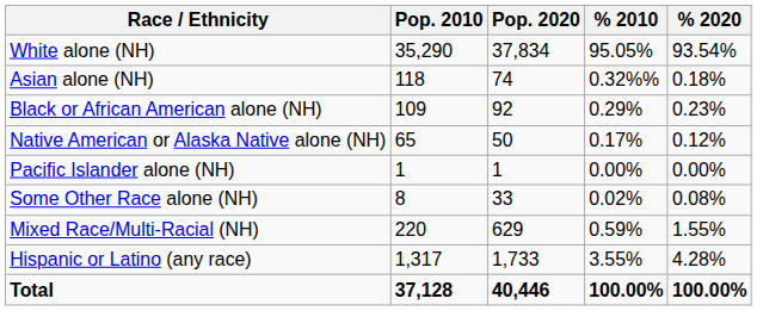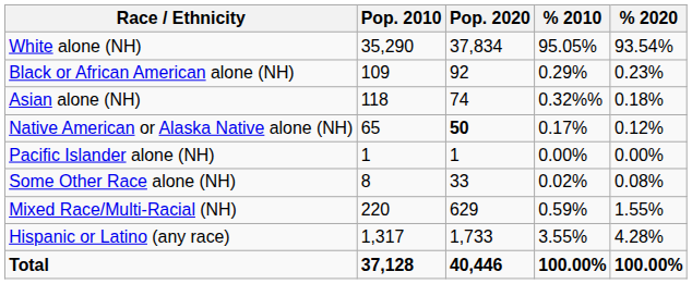 <table class="wikitable">
 <tr>
 <th>Race / Ethnicity</th>
 <th>Pop. 2010</th>
 <th>Pop. 2020</th>
 <th>% 2010</th>
 <th>% 2020</th>
 </tr>
 <tr>
 <td><a href='#'>White</a> alone (NH)</td>
 <td>35,290</td>
 <td>37,834</td>
 <td>95.05%</td>
 <td>93.54%</td>
 </tr>
 <tr>
+<td><a href='#'>Black or African American</a> alone (NH)</td>
+<td>109</td>
+<td>92</td>
+<td>0.29%</td>
+<td>0.23%</td>
+</tr>
+<tr>
 <td><a href='#'>Asian</a> alone (NH)</td>
 <td>118</td>
 <td>74</td>
 <td>0.32%%</td>
 <td>0.18%</td>
 </tr>
 <tr>
-<td><a href='#'>Black or African American</a> alone (NH)</td>
-<td>109</td>
-<td>92</td>
-<td>0.29%</td>
-<td>0.23%</td>
-</tr>
-<tr>
 <td><a href='#'>Native American</a> or <a href='#'>Alaska Native</a> alone (NH)</td>
 <td>65</td>
-<td>50</td>
+<td><strong>50</strong></td>
 <td>0.17%</td>
 <td>0.12%</td>
 </tr>
 <tr>
 <td><a href='#'>Pacific Islander</a> alone (NH)</td>
 <td>1</td>
 <td>1</td>
 <td>0.00%</td>
 <td>0.00%</td>
 </tr>
 <tr>
 <td><a href='#'>Some Other Race</a> alone (NH)</td>
 <td>8</td>
 <td>33</td>
 <td>0.02%</td>
 <td>0.08%</td>
 </tr>
 <tr>
 <td><a href='#'>Mixed Race/Multi-Racial</a> (NH)</td>
 <td>220</td>
 <td>629</td>
 <td>0.59%</td>
 <td>1.55%</td>
 </tr>
 <tr>
 <td><a href='#'>Hispanic or Latino</a> (any race)</td>
 <td>1,317</td>
 <td>1,733</td>
 <td>3.55%</td>
 <td>4.28%</td>
 </tr>
 <tr>
 <td><strong>Total</strong></td>
 <td><strong>37,128</strong></td>
 <td><strong>40,446</strong></td>
 <td><strong>100.00%</strong></td>
 <td><strong>100.00%</strong></td>
 </tr>
 </table>
